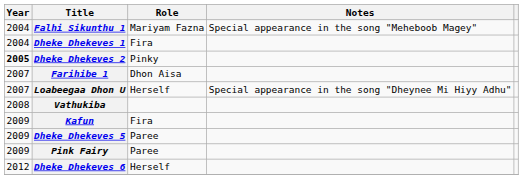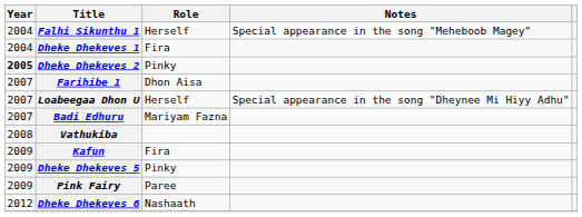 <table class="wikitable sortable plainrowheaders">
 <tr style="background:#ccc; text-align:center;">
 <th scope="col">Year</th>
 <th scope="col">Title</th>
 <th scope="col">Role</th>
 <th scope="col">Notes</th>
 <th scope="col" class="unsortable"></th>
 </tr>
 <tr>
 <td>2004</td>
 <th scope="row"><em><a href='#'>Falhi Sikunthu 1</a></em></th>
-<td>Mariyam Fazna</td>
+<td>Herself</td>
 <td>Special appearance in the song "Meheboob Magey"</td>
 <td style="text-align: center;"></td>
 </tr>
 <tr>
 <td>2004</td>
 <th scope="row"><em><a href='#'>Dheke Dhekeves 1</a></em></th>
 <td>Fira</td>
 <td></td>
 <td style="text-align: center;"></td>
 </tr>
 <tr>
 <td><strong>2005</strong></td>
 <th scope="row"><em><a href='#'>Dheke Dhekeves 2</a></em></th>
 <td>Pinky</td>
 <td></td>
 <td style="text-align: center;"></td>
 </tr>
 <tr>
 <td>2007</td>
 <th scope="row"><em><a href='#'>Farihibe 1</a></em></th>
 <td>Dhon Aisa</td>
 <td></td>
 <td style="text-align: center;"></td>
 </tr>
 <tr>
 <td>2007</td>
 <th scope="row"><em>Loabeegaa Dhon U</em></th>
 <td>Herself</td>
 <td>Special appearance in the song "Dheynee Mi Hiyy Adhu"</td>
 <td style="text-align: center;"></td>
 </tr>
 <tr>
+<td>2007</td>
+<th scope="row"><em><a href='#'>Badi Edhuru</a></em></th>
+<td>Mariyam Fazna</td>
+<td></td>
+<td style="text-align: center;"></td>
+</tr>
+<tr>
 <td>2008</td>
 <th scope="row"><em>Vathukiba</em></th>
 <td></td>
 <td></td>
 <td></td>
 </tr>
 <tr>
 <td>2009</td>
 <th scope="row"><em><a href='#'>Kafun</a></em></th>
 <td>Fira</td>
 <td></td>
 <td style="text-align: center;"></td>
 </tr>
 <tr>
 <td>2009</td>
 <th scope="row"><em><a href='#'>Dheke Dhekeves 5</a></em></th>
-<td>Paree</td>
+<td>Pinky</td>
 <td></td>
 <td style="text-align: center;"></td>
 </tr>
 <tr>
 <td>2009</td>
 <th scope="row"><em>Pink Fairy</em></th>
 <td>Paree</td>
 <td></td>
 <td style="text-align: center;"></td>
 </tr>
 <tr>
 <td>2012</td>
 <th scope="row"><em><a href='#'>Dheke Dhekeves 6</a></em></th>
-<td>Herself</td>
+<td>Nashaath</td>
 <td></td>
 <td style="text-align: center;"></td>
 </tr>
 <tr>
 </tr>
 </table>
